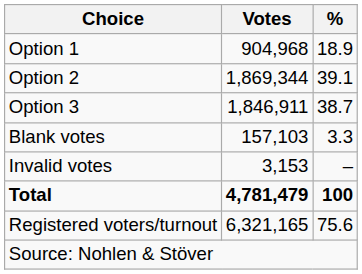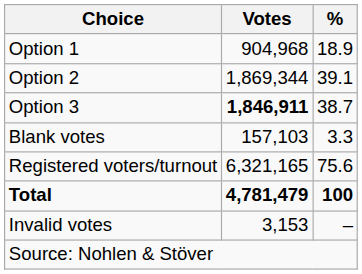 <table class=wikitable style=text-align:right>
 <tr>
 <th>Choice</th>
 <th>Votes</th>
 <th>%</th>
 </tr>
 <tr>
 <td align=left>Option 1</td>
 <td>904,968</td>
 <td>18.9</td>
 </tr>
 <tr>
 <td align=left>Option 2</td>
 <td>1,869,344</td>
 <td>39.1</td>
 </tr>
 <tr>
 <td align=left>Option 3</td>
-<td>1,846,911</td>
+<td><strong>1,846,911</strong></td>
 <td>38.7</td>
 </tr>
 <tr>
 <td align=left>Blank votes</td>
 <td>157,103</td>
 <td>3.3</td>
 </tr>
 <tr>
-<td align=left>Invalid votes</td>
-<td>3,153</td>
-<td>–</td>
+<td align=left>Registered voters/turnout</td>
+<td>6,321,165</td>
+<td>75.6</td>
 </tr>
 <tr>
 <td align=left><strong>Total</strong></td>
 <td><strong>4,781,479</strong></td>
 <td><strong>100</strong></td>
 </tr>
 <tr>
-<td align=left>Registered voters/turnout</td>
-<td>6,321,165</td>
-<td>75.6</td>
+<td align=left>Invalid votes</td>
+<td>3,153</td>
+<td>–</td>
 </tr>
 <tr>
 <td align=left colspan=3>Source: Nohlen & Stöver</td>
 </tr>
 </table>
